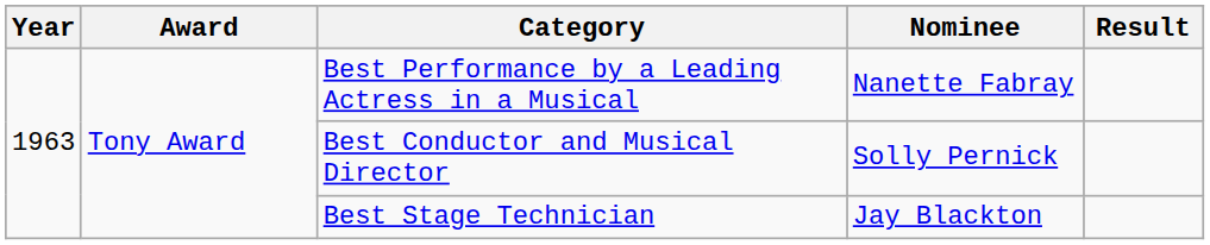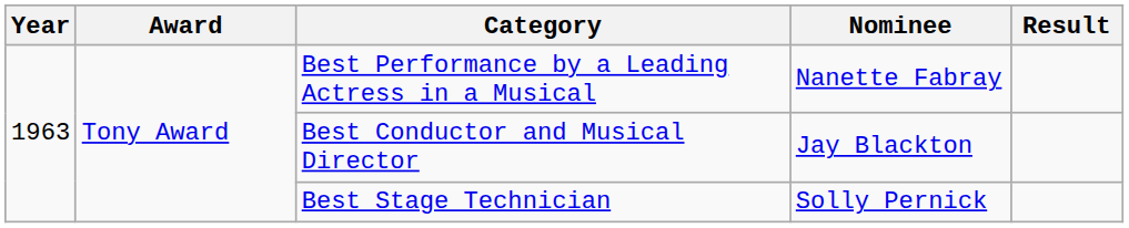 <table class="wikitable" width="95%">
 <tr>
 <th width="5%">Year</th>
 <th width="20%">Award</th>
 <th width="45%">Category</th>
 <th width="20%">Nominee</th>
 <th width="10%">Result</th>
 </tr>
 <tr>
 <td rowspan="3" align="center">1963</td>
 <td rowspan="3"><a href='#'>Tony Award</a></td>
 <td><a href='#'>Best Performance by a Leading Actress in a Musical</a></td>
 <td><a href='#'>Nanette Fabray</a></td>
 <td></td>
 </tr>
 <tr>
 <td><a href='#'>Best Conductor and Musical Director</a></td>
-<td><a href='#'>Solly Pernick</a></td>
+<td><a href='#'>Jay Blackton</a></td>
 <td></td>
 </tr>
 <tr>
 <td><a href='#'>Best Stage Technician</a></td>
-<td><a href='#'>Jay Blackton</a></td>
+<td><a href='#'>Solly Pernick</a></td>
 <td></td>
 </tr>
 </table>
